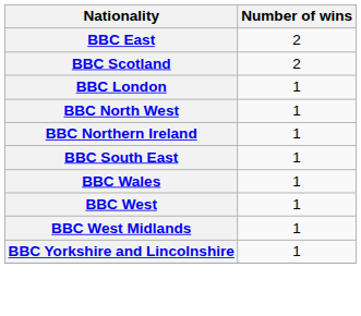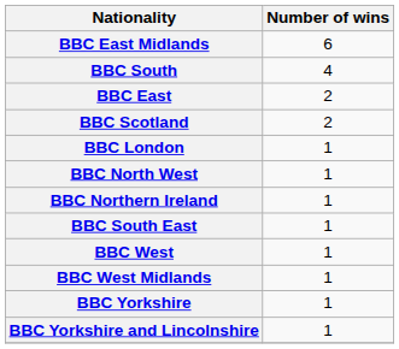 <table class="wikitable plainrowheaders sortable">
 <tr>
 <th scope=col>Nationality</th>
 <th scope=col>Number of wins</th>
+</tr>
+<tr>
+<th scope=row><a href='#'>BBC East Midlands</a></th>
+<td align=center>6</td>
+</tr>
+<tr>
+<th scope=row><a href='#'>BBC South</a></th>
+<td align=center>4</td>
 </tr>
 <tr>
 <th scope=row><a href='#'>BBC East</a></th>
 <td align=center>2</td>
 </tr>
 <tr>
 <th scope=row><a href='#'>BBC Scotland</a></th>
 <td align=center>2</td>
 </tr>
 <tr>
 <th scope=row><a href='#'>BBC London</a></th>
 <td align=center>1</td>
 </tr>
 <tr>
 <th scope=row><a href='#'>BBC North West</a></th>
 <td align=center>1</td>
 </tr>
 <tr>
 <th scope=row><a href='#'>BBC Northern Ireland</a></th>
 <td align=center>1</td>
 </tr>
 <tr>
 <th scope=row><a href='#'>BBC South East</a></th>
 <td align=center>1</td>
 </tr>
 <tr>
-<th scope=row><a href='#'>BBC Wales</a></th>
-<td align=center>1</td>
-</tr>
-<tr>
 <th scope=row><a href='#'>BBC West</a></th>
 <td align=center>1</td>
 </tr>
 <tr>
 <th scope=row><a href='#'>BBC West Midlands</a></th>
+<td align=center>1</td>
+</tr>
+<tr>
+<th scope=row><a href='#'>BBC Yorkshire</a></th>
 <td align=center>1</td>
 </tr>
 <tr>
 <th scope=row><a href='#'>BBC Yorkshire and Lincolnshire</a></th>
 <td align=center>1</td>
 </tr>
 <tr>
 </tr>
 </table>
